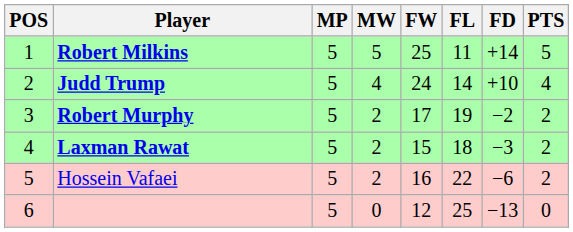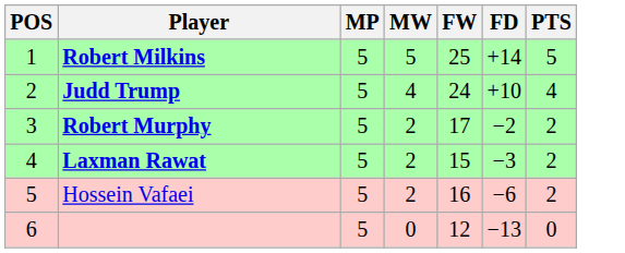 <table class="wikitable" style="text-align: center;">
 <tr>
 <th width=25>POS</th>
 <th width=200>Player</th>
 <th width=25>MP</th>
 <th width=25>MW</th>
 <th width=25>FW</th>
-<th width=25>FL</th>
 <th width=25>FD</th>
 <th width=25>PTS</th>
 </tr>
 <tr style="background:#aaffaa;">
 <td>1</td>
 <td style="text-align:left;"> <strong><a href='#'>Robert Milkins</a></strong></td>
 <td>5</td>
 <td>5</td>
 <td>25</td>
-<td>11</td>
 <td>+14</td>
 <td>5</td>
 </tr>
 <tr style="background:#aaffaa;">
 <td>2</td>
 <td style="text-align:left;"> <strong><a href='#'>Judd Trump</a></strong></td>
 <td>5</td>
 <td>4</td>
 <td>24</td>
-<td>14</td>
 <td>+10</td>
 <td>4</td>
 </tr>
 <tr style="background:#aaffaa;">
 <td>3</td>
 <td style="text-align:left;"> <strong><a href='#'>Robert Murphy</a></strong></td>
 <td>5</td>
 <td>2</td>
 <td>17</td>
-<td>19</td>
 <td>−2</td>
 <td>2</td>
 </tr>
 <tr style="background:#aaffaa;">
 <td>4</td>
 <td style="text-align:left;"> <strong><a href='#'>Laxman Rawat</a></strong></td>
 <td>5</td>
 <td>2</td>
 <td>15</td>
-<td>18</td>
 <td>−3</td>
 <td>2</td>
 </tr>
 <tr style="background:#fcc;">
 <td>5</td>
 <td style="text-align:left;"> <a href='#'>Hossein Vafaei</a></td>
 <td>5</td>
 <td>2</td>
 <td>16</td>
-<td>22</td>
 <td>−6</td>
 <td>2</td>
 </tr>
 <tr style="background:#fcc;">
 <td>6</td>
 <td style="text-align:left;"></td>
 <td>5</td>
 <td>0</td>
 <td>12</td>
-<td>25</td>
 <td>−13</td>
 <td>0</td>
 </tr>
 </table>
